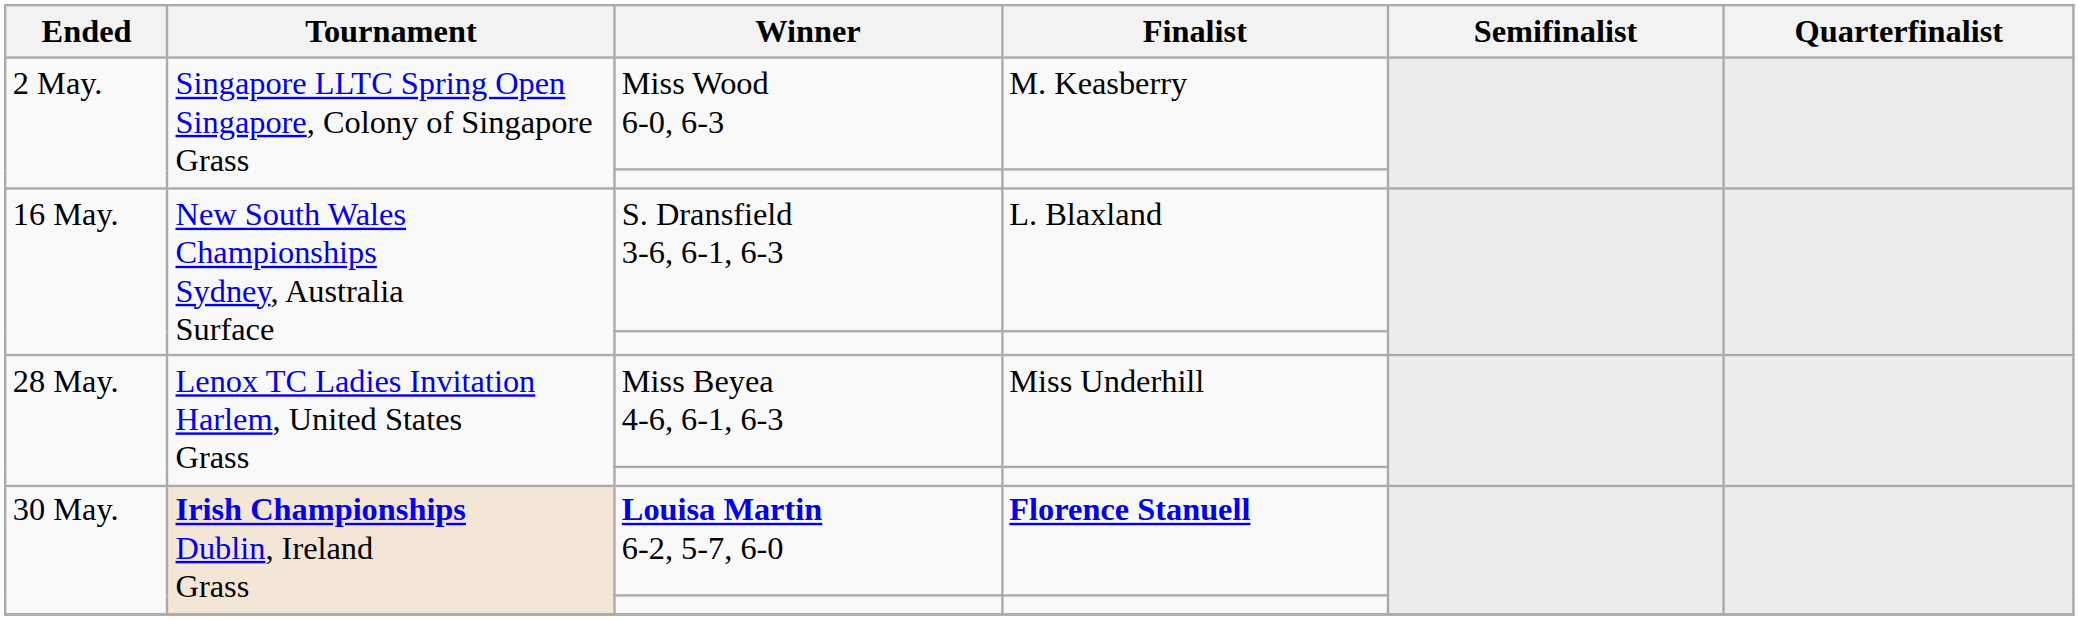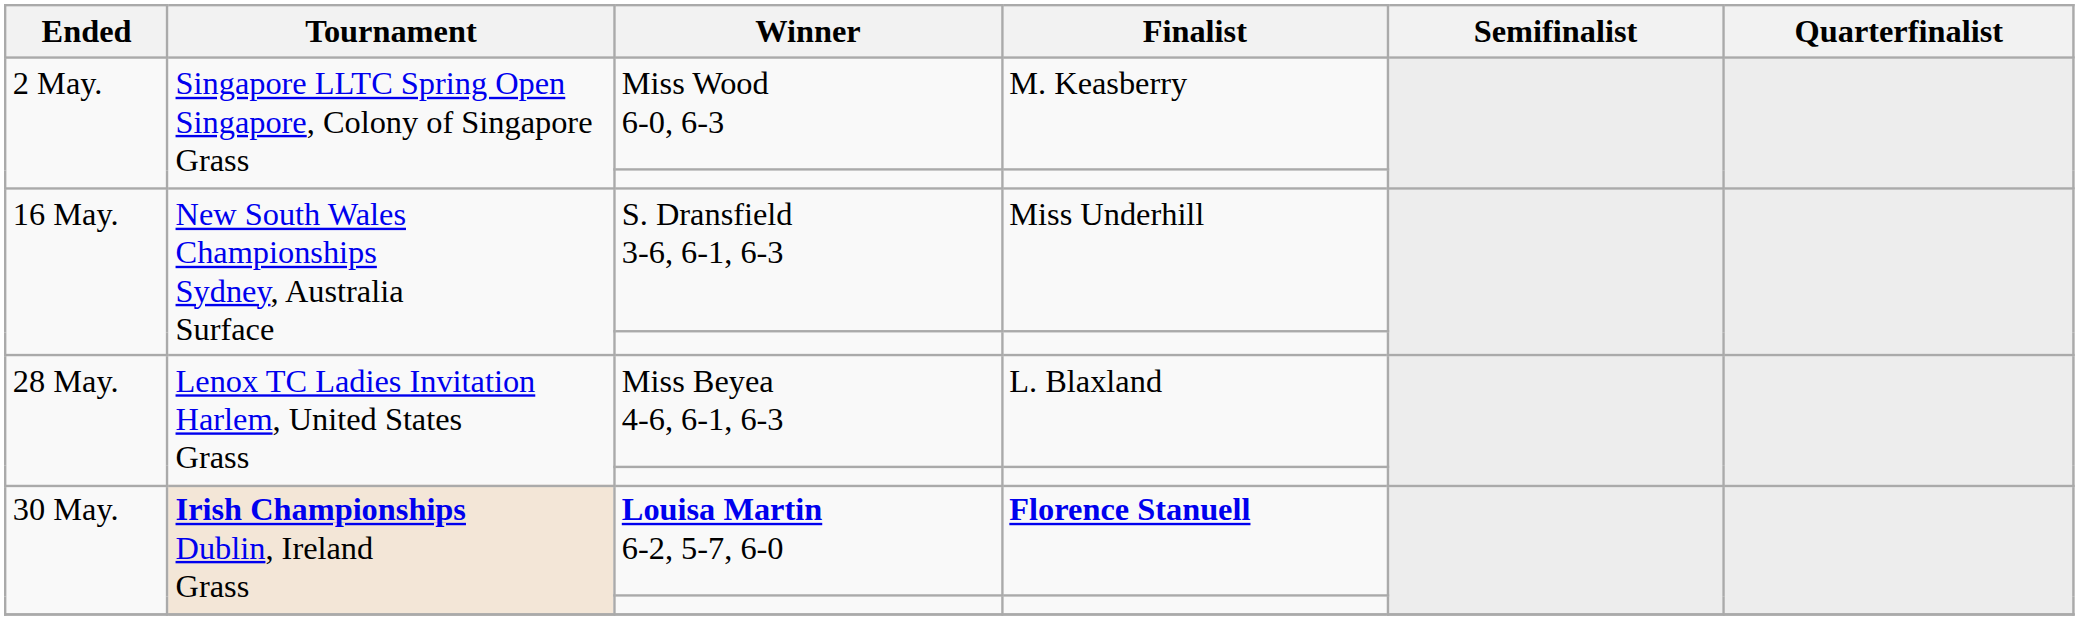 <table class="wikitable" style="font-size:85%;">
 <tr>
 <th width="75">Ended</th>
 <th width="230">Tournament</th>
 <th width="210">Winner</th>
 <th width="210">Finalist</th>
 <th width="170">Semifinalist</th>
 <th width="170">Quarterfinalist</th>
 </tr>
 <tr valign=top>
 <td rowspan=2>2 May.</td>
 <td rowspan=2><a href='#'>Singapore LLTC Spring Open</a><br><a href='#'>Singapore</a>, Colony of Singapore<br>Grass</td>
 <td>  Miss Wood<br>6-0, 6-3</td>
 <td>    M. Keasberry</td>
 <td style="background:#ededed;" rowspan=2></td>
 <td style="background:#ededed;" rowspan=2></td>
 </tr>
 <tr valign=top>
 <td></td>
 <td></td>
 </tr>
 <tr valign=top>
 <td rowspan=2>16 May.</td>
 <td rowspan="2"><a href='#'>New South Wales Championships</a><br><a href='#'>Sydney</a>, Australia<br>Surface</td>
 <td> S. Dransfield<br>3-6, 6-1, 6-3</td>
-<td> L. Blaxland</td>
+<td> Miss Underhill</td>
 <td style="background:#ededed;" rowspan=2></td>
 <td style="background:#ededed;" rowspan=2></td>
 </tr>
 <tr valign=top>
 <td></td>
 <td></td>
 </tr>
 <tr valign=top>
 <td rowspan=2>28 May.</td>
 <td rowspan=2><a href='#'>Lenox TC Ladies Invitation</a><br><a href='#'>Harlem</a>, United States<br>Grass</td>
 <td> Miss Beyea<br>4-6, 6-1, 6-3</td>
-<td> Miss Underhill</td>
+<td> L. Blaxland</td>
 <td style="background:#ededed;" rowspan=2></td>
 <td style="background:#ededed;" rowspan=2></td>
 </tr>
 <tr valign=top>
 <td></td>
 <td></td>
 </tr>
 <tr valign=top>
 <td rowspan=2>30 May.</td>
 <td style="background:#f3e6d7;" rowspan="2"><strong><a href='#'>Irish Championships</a></strong><br><a href='#'>Dublin</a>, Ireland<br>Grass</td>
 <td> <strong><a href='#'>Louisa Martin</a></strong><br>6-2, 5-7, 6-0</td>
 <td>  <strong><a href='#'>Florence Stanuell</a></strong></td>
 <td style="background:#ededed;" rowspan=2></td>
 <td style="background:#ededed;" rowspan=2></td>
 </tr>
 <tr valign=top>
 <td></td>
 <td></td>
 </tr>
 <tr valign=top>
 </tr>
 </table>
